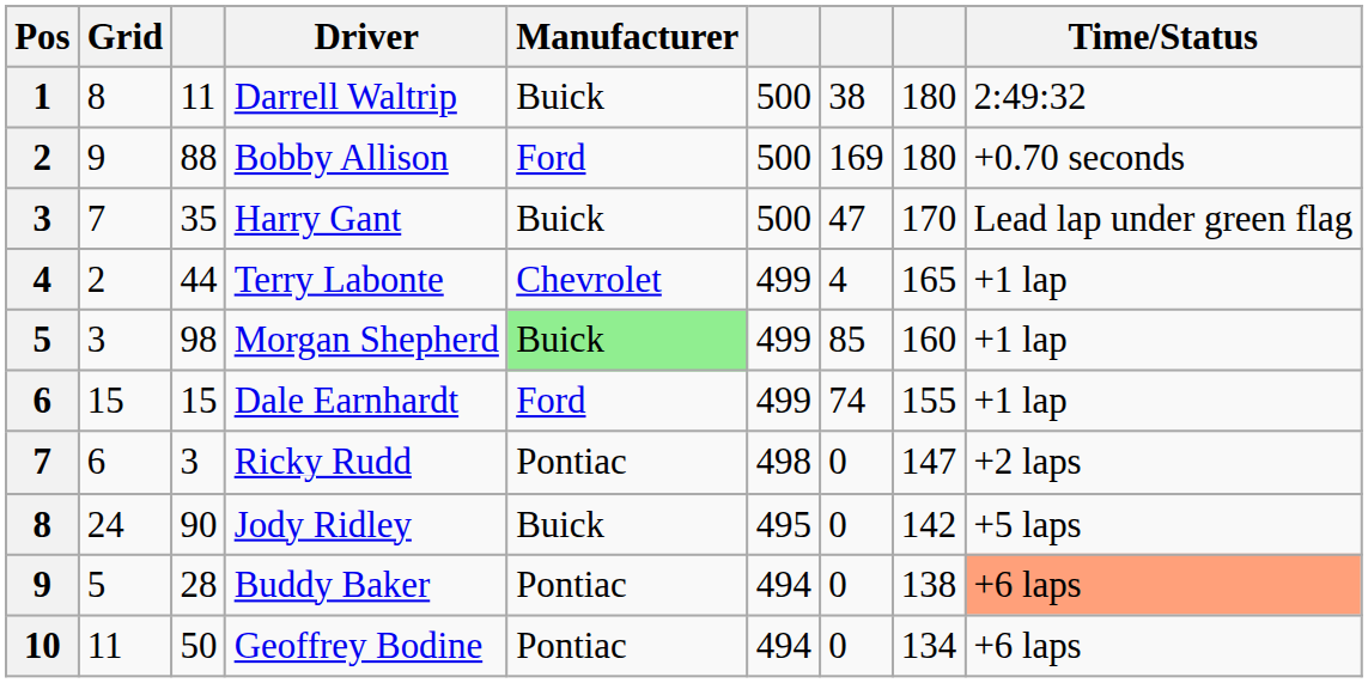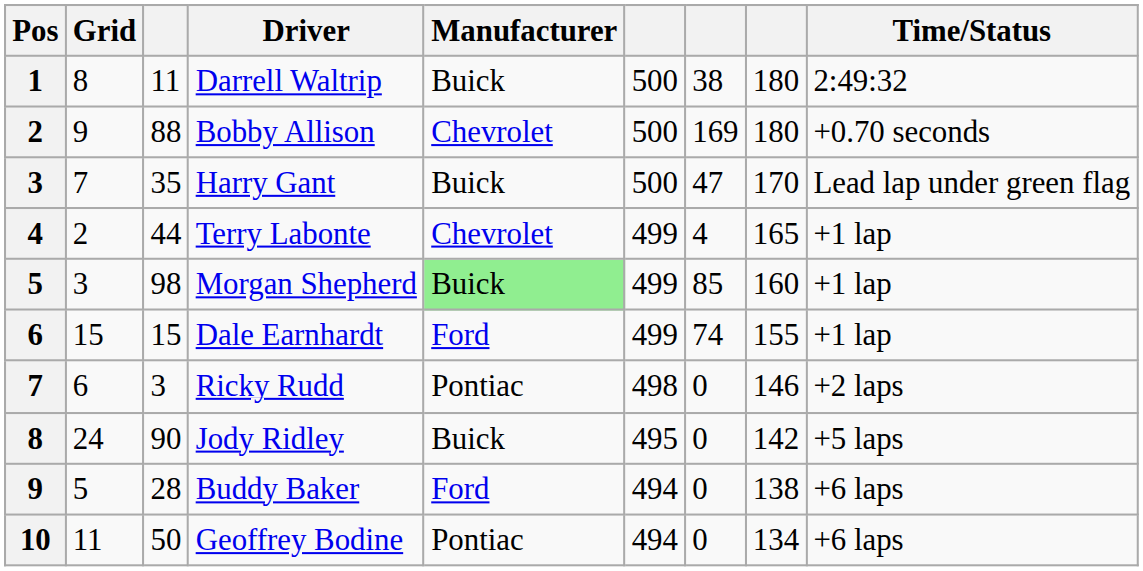 <table class="sortable wikitable" style="font-size:95%">
 <tr>
 <th>Pos</th>
 <th>Grid</th>
 <th></th>
 <th>Driver</th>
 <th>Manufacturer</th>
 <th></th>
 <th></th>
 <th></th>
 <th>Time/Status</th>
 </tr>
 <tr>
 <th>1</th>
 <td>8</td>
 <td>11</td>
 <td><a href='#'>Darrell Waltrip</a></td>
 <td>Buick</td>
 <td>500</td>
 <td>38</td>
 <td>180</td>
 <td>2:49:32</td>
 </tr>
 <tr>
 <th>2</th>
 <td>9</td>
 <td>88</td>
 <td><a href='#'>Bobby Allison</a></td>
-<td><a href='#'>Ford</a></td>
+<td><a href='#'>Chevrolet</a></td>
 <td>500</td>
 <td>169</td>
 <td>180</td>
 <td>+0.70 seconds</td>
 </tr>
 <tr>
 <th>3</th>
 <td>7</td>
 <td>35</td>
 <td><a href='#'>Harry Gant</a></td>
 <td>Buick</td>
 <td>500</td>
 <td>47</td>
 <td>170</td>
 <td>Lead lap under green flag</td>
 </tr>
 <tr>
 <th>4</th>
 <td>2</td>
 <td>44</td>
 <td><a href='#'>Terry Labonte</a></td>
 <td><a href='#'>Chevrolet</a></td>
 <td>499</td>
 <td>4</td>
 <td>165</td>
 <td>+1 lap</td>
 </tr>
 <tr>
 <th>5</th>
 <td>3</td>
 <td>98</td>
 <td><a href='#'>Morgan Shepherd</a></td>
 <td style="background: lightgreen;">Buick</td>
 <td>499</td>
 <td>85</td>
 <td>160</td>
 <td>+1 lap</td>
 </tr>
 <tr>
 <th>6</th>
 <td>15</td>
 <td>15</td>
 <td><a href='#'>Dale Earnhardt</a></td>
 <td><a href='#'>Ford</a></td>
 <td>499</td>
 <td>74</td>
 <td>155</td>
 <td>+1 lap</td>
 </tr>
 <tr>
 <th>7</th>
 <td>6</td>
 <td>3</td>
 <td><a href='#'>Ricky Rudd</a></td>
 <td>Pontiac</td>
 <td>498</td>
 <td>0</td>
-<td>147</td>
+<td>146</td>
 <td>+2 laps</td>
 </tr>
 <tr>
 <th>8</th>
 <td>24</td>
 <td>90</td>
 <td><a href='#'>Jody Ridley</a></td>
 <td>Buick</td>
 <td>495</td>
 <td>0</td>
 <td>142</td>
 <td>+5 laps</td>
 </tr>
 <tr>
 <th>9</th>
 <td>5</td>
 <td>28</td>
 <td><a href='#'>Buddy Baker</a></td>
-<td>Pontiac</td>
+<td><a href='#'>Ford</a></td>
 <td>494</td>
 <td>0</td>
 <td>138</td>
-<td style="background: lightsalmon;">+6 laps</td>
+<td>+6 laps</td>
 </tr>
 <tr>
 <th>10</th>
 <td>11</td>
 <td>50</td>
 <td><a href='#'>Geoffrey Bodine</a></td>
 <td>Pontiac</td>
 <td>494</td>
 <td>0</td>
 <td>134</td>
 <td>+6 laps</td>
 </tr>
 </table>
